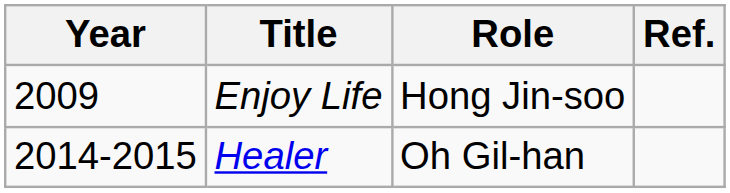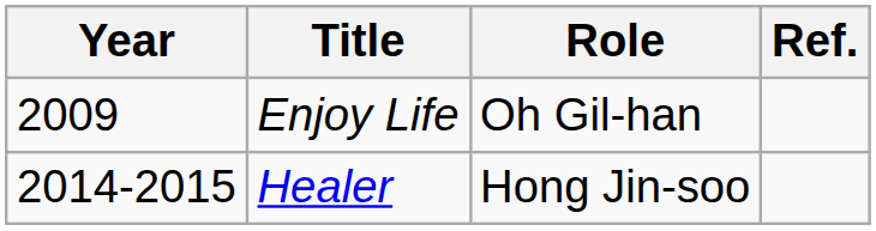 <table class="wikitable sortable">
 <tr>
 <th>Year</th>
 <th>Title</th>
 <th>Role</th>
 <th>Ref.</th>
 </tr>
 <tr>
 <td>2009</td>
 <td><em>Enjoy Life</em></td>
-<td>Hong Jin-soo</td>
+<td>Oh Gil-han</td>
 <td></td>
 </tr>
 <tr>
 <td>2014-2015</td>
 <td><em><a href='#'>Healer</a></em></td>
-<td>Oh Gil-han</td>
+<td>Hong Jin-soo</td>
 <td></td>
 </tr>
 </table>
